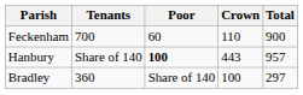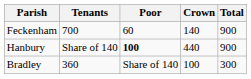 <table class="wikitable">
 <tr>
 <th>Parish</th>
 <th>Tenants</th>
 <th>Poor</th>
 <th>Crown</th>
 <th>Total</th>
 </tr>
 <tr>
 <td>Feckenham</td>
 <td>700</td>
 <td>60</td>
-<td>110</td>
+<td>140</td>
 <td>900</td>
 </tr>
 <tr>
 <td>Hanbury</td>
 <td>Share of 140</td>
 <td><strong>100</strong></td>
-<td>443</td>
-<td>957</td>
+<td>440</td>
+<td>900</td>
 </tr>
 <tr>
 <td>Bradley</td>
 <td>360</td>
 <td>Share of 140</td>
 <td>100</td>
-<td>297</td>
+<td>300</td>
 </tr>
 </table>
